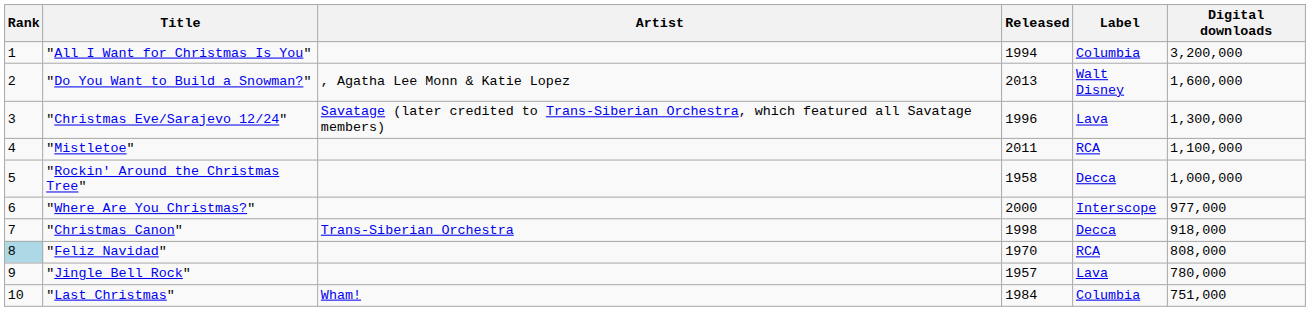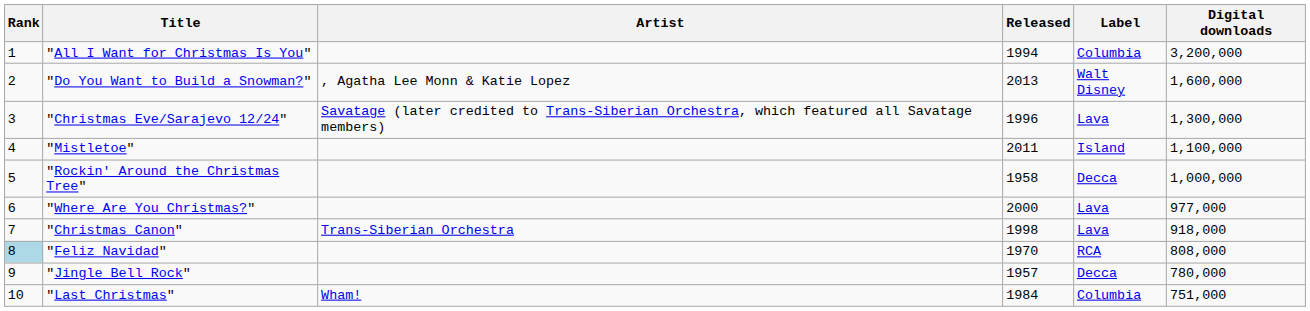 <table class="wikitable sortable"  style="width:100%">
 <tr>
 <th>Rank</th>
 <th>Title</th>
 <th>Artist</th>
 <th>Released</th>
 <th>Label</th>
 <th>Digital downloads</th>
 </tr>
 <tr>
 <td>1</td>
 <td>"<a href='#'>All I Want for Christmas Is You</a>"</td>
 <td></td>
 <td>1994</td>
 <td><a href='#'>Columbia</a></td>
 <td>3,200,000</td>
 </tr>
 <tr>
 <td>2</td>
 <td>"<a href='#'>Do You Want to Build a Snowman?</a>"</td>
 <td>, Agatha Lee Monn & Katie Lopez</td>
 <td>2013</td>
 <td><a href='#'>Walt Disney</a></td>
 <td>1,600,000</td>
 </tr>
 <tr>
 <td>3</td>
 <td>"<a href='#'>Christmas Eve/Sarajevo 12/24</a>"</td>
 <td><a href='#'>Savatage</a> (later credited to <a href='#'>Trans-Siberian Orchestra</a>, which featured all Savatage members)</td>
 <td>1996</td>
 <td><a href='#'>Lava</a></td>
 <td>1,300,000</td>
 </tr>
 <tr>
 <td>4</td>
 <td>"<a href='#'>Mistletoe</a>"</td>
 <td></td>
 <td>2011</td>
-<td><a href='#'>RCA</a></td>
+<td><a href='#'>Island</a></td>
 <td>1,100,000</td>
 </tr>
 <tr>
 <td>5</td>
 <td>"<a href='#'>Rockin' Around the Christmas Tree</a>"</td>
 <td></td>
 <td>1958</td>
 <td><a href='#'>Decca</a></td>
 <td>1,000,000</td>
 </tr>
 <tr>
 <td>6</td>
 <td>"<a href='#'>Where Are You Christmas?</a>"</td>
 <td></td>
 <td>2000</td>
-<td><a href='#'>Interscope</a></td>
+<td><a href='#'>Lava</a></td>
 <td>977,000</td>
 </tr>
 <tr>
 <td>7</td>
 <td>"<a href='#'>Christmas Canon</a>"</td>
 <td><a href='#'>Trans-Siberian Orchestra</a></td>
 <td>1998</td>
-<td><a href='#'>Decca</a></td>
+<td><a href='#'>Lava</a></td>
 <td>918,000</td>
 </tr>
 <tr>
 <td style="background: lightblue;">8</td>
 <td>"<a href='#'>Feliz Navidad</a>"</td>
 <td></td>
 <td>1970</td>
 <td><a href='#'>RCA</a></td>
 <td>808,000</td>
 </tr>
 <tr>
 <td>9</td>
 <td>"<a href='#'>Jingle Bell Rock</a>"</td>
 <td></td>
 <td>1957</td>
-<td><a href='#'>Lava</a></td>
+<td><a href='#'>Decca</a></td>
 <td>780,000</td>
 </tr>
 <tr>
 <td>10</td>
 <td>"<a href='#'>Last Christmas</a>"</td>
 <td><a href='#'>Wham!</a></td>
 <td>1984</td>
 <td><a href='#'>Columbia</a></td>
 <td>751,000</td>
 </tr>
 </table>
